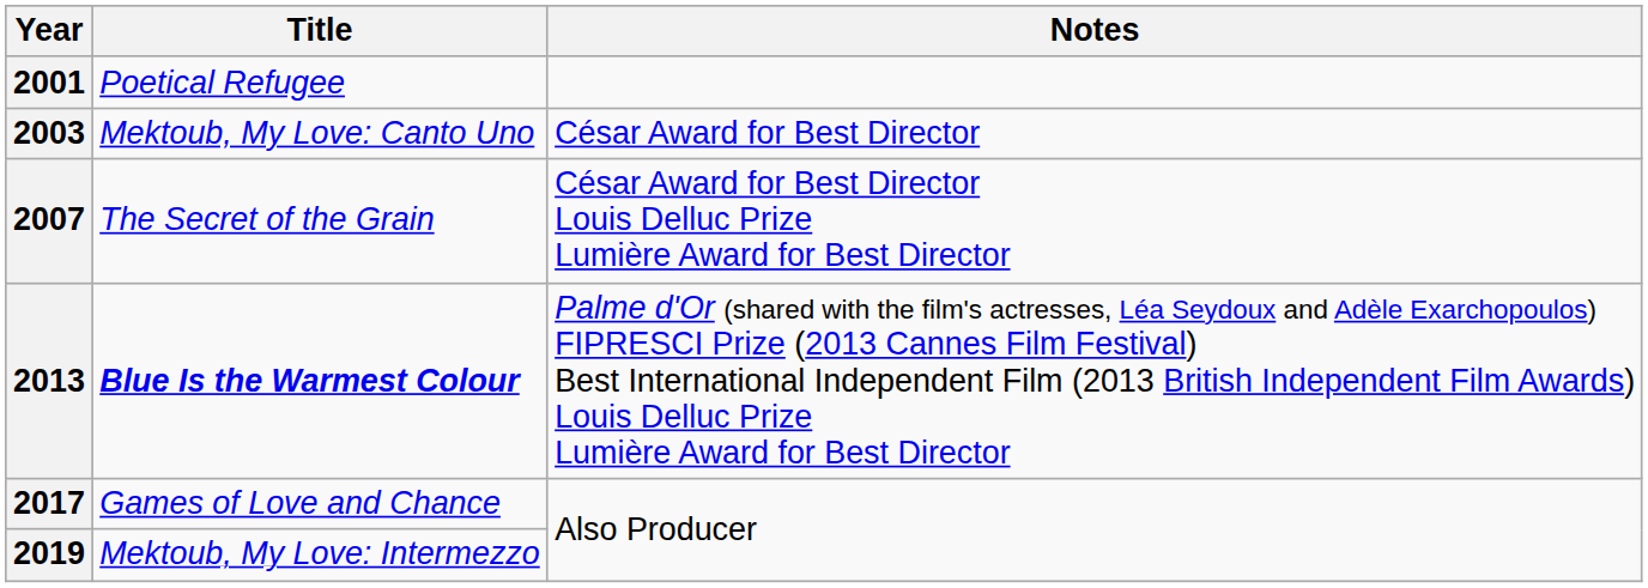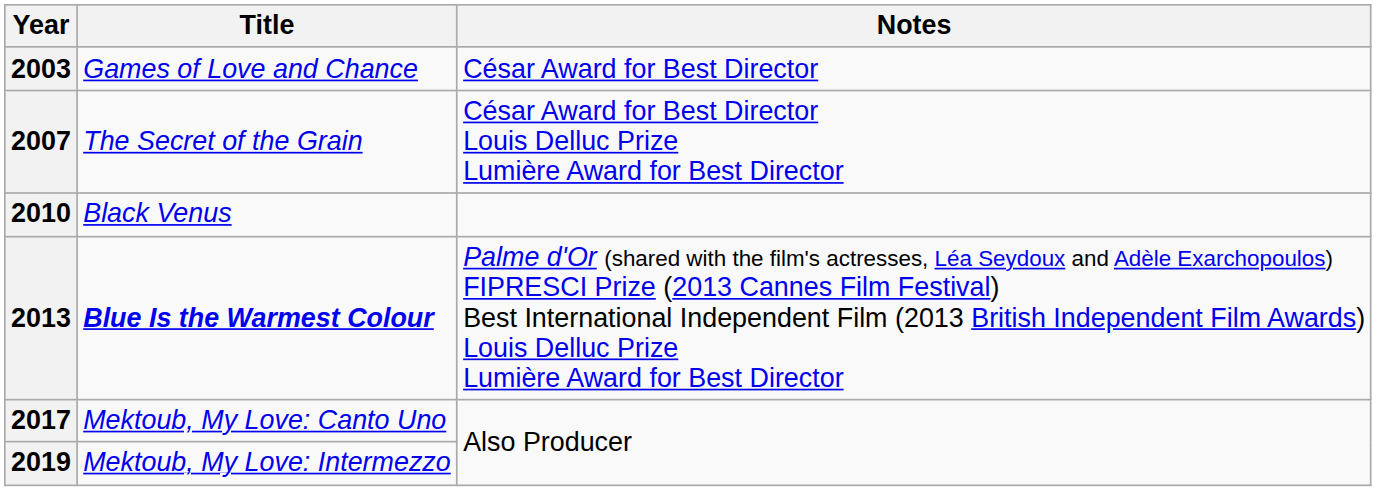 <table class="wikitable">
 <tr>
 <th>Year</th>
 <th>Title</th>
 <th class="unsortable">Notes</th>
 </tr>
 <tr>
-<th>2001</th>
-<td><em><a href='#'>Poetical Refugee</a></em></td>
-<td></td>
-</tr>
-<tr>
 <th>2003</th>
-<td><em><a href='#'>Mektoub, My Love: Canto Uno</a></em></td>
+<td><em><a href='#'>Games of Love and Chance</a></em></td>
 <td><a href='#'>César Award for Best Director</a></td>
 </tr>
 <tr>
 <th>2007</th>
 <td><em><a href='#'>The Secret of the Grain</a></em></td>
 <td><a href='#'>César Award for Best Director</a><br><a href='#'>Louis Delluc Prize</a><br><a href='#'>Lumière Award for Best Director</a></td>
 </tr>
 <tr>
+<th>2010</th>
+<td><em><a href='#'>Black Venus</a></em></td>
+<td></td>
+</tr>
+<tr>
 <th>2013</th>
 <td><strong><em><a href='#'>Blue Is the Warmest Colour</a></em></strong></td>
 <td><em><a href='#'>Palme d'Or</a></em> <small>(shared with the film's actresses, <a href='#'>Léa Seydoux</a> and <a href='#'>Adèle Exarchopoulos</a>)</small><br><a href='#'>FIPRESCI Prize</a> (<a href='#'>2013 Cannes Film Festival</a>)<br>Best International Independent Film (2013 <a href='#'>British Independent Film Awards</a>)<br><a href='#'>Louis Delluc Prize</a><br><a href='#'>Lumière Award for Best Director</a></td>
 </tr>
 <tr>
 <th>2017</th>
-<td><em><a href='#'>Games of Love and Chance</a></em></td>
+<td><em><a href='#'>Mektoub, My Love: Canto Uno</a></em></td>
 <td rowspan="2">Also Producer</td>
 </tr>
 <tr>
 <th>2019</th>
 <td><em><a href='#'>Mektoub, My Love: Intermezzo</a></em></td>
 </tr>
 </table>
